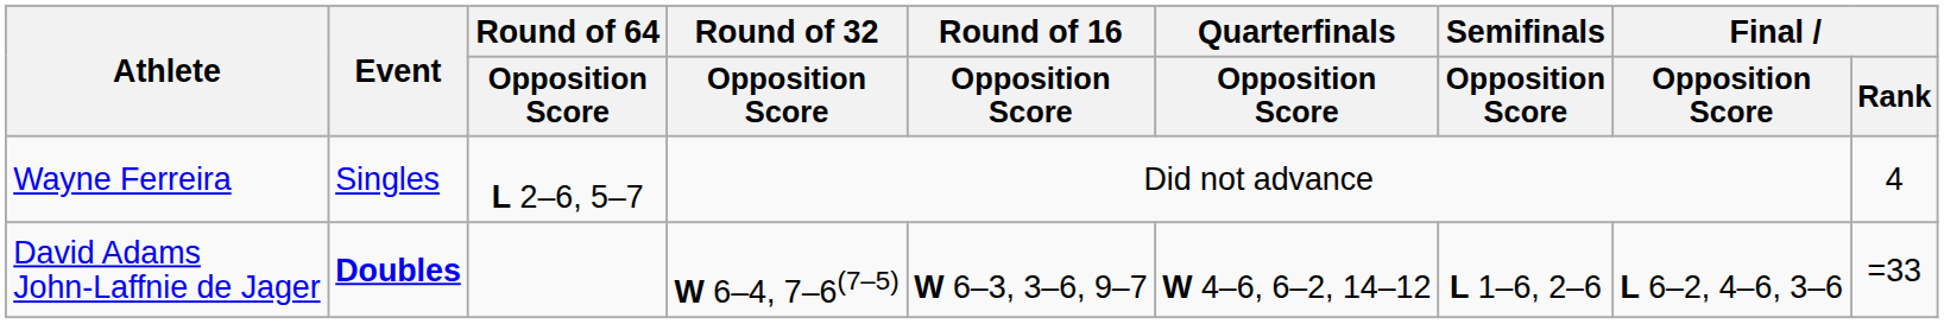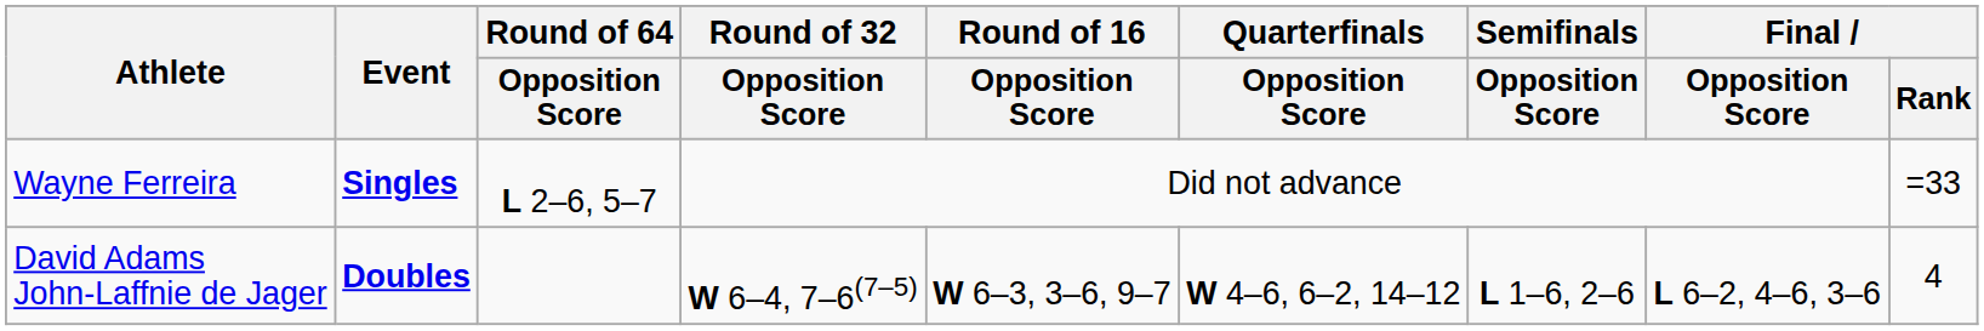 <table class=wikitable style=font-size:90%;text-align:center>
 <tr>
 <th rowspan=2>Athlete</th>
 <th rowspan=2>Event</th>
 <th>Round of 64</th>
 <th>Round of 32</th>
 <th>Round of 16</th>
 <th>Quarterfinals</th>
 <th>Semifinals</th>
 <th colspan=2>Final / </th>
 </tr>
 <tr style=font-size:95%>
 <th>Opposition<br>Score</th>
 <th>Opposition<br>Score</th>
 <th>Opposition<br>Score</th>
 <th>Opposition<br>Score</th>
 <th>Opposition<br>Score</th>
 <th>Opposition<br>Score</th>
 <th>Rank</th>
 </tr>
 <tr>
 <td align=left><a href='#'>Wayne Ferreira</a></td>
-<td align=left><a href='#'>Singles</a></td>
+<td align=left><strong><a href='#'>Singles</a></strong></td>
 <td><br><strong>L</strong> 2–6, 5–7</td>
 <td colspan=5>Did not advance</td>
-<td>4</td>
+<td>=33</td>
 </tr>
 <tr>
 <td align=left><a href='#'>David Adams</a><br><a href='#'>John-Laffnie de Jager</a></td>
 <td align=left><strong><a href='#'>Doubles</a></strong></td>
 <td></td>
 <td><br><strong>W</strong> 6–4, 7–6<sup>(7–5)</sup></td>
 <td><br><strong>W</strong> 6–3, 3–6, 9–7</td>
 <td><br><strong>W</strong> 4–6, 6–2, 14–12</td>
 <td><br><strong>L</strong> 1–6, 2–6</td>
 <td><br><strong>L</strong> 6–2, 4–6, 3–6</td>
-<td>=33</td>
+<td>4</td>
 </tr>
 </table>
